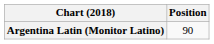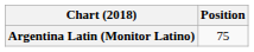 <table class="wikitable plainrowheaders sortable" style="text-align:center">
 <tr>
 <th scope="col">Chart (2018)</th>
 <th scope="col">Position</th>
 </tr>
 <tr>
 <th scope="row">Argentina Latin (Monitor Latino)</th>
-<td>90</td>
+<td>75</td>
 </tr>
 </table>
